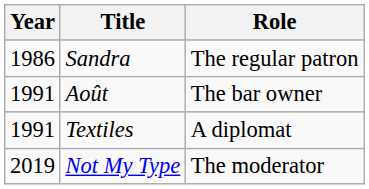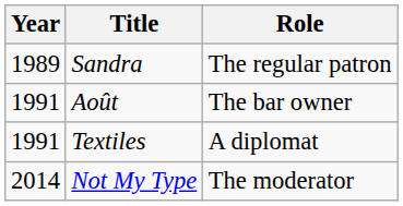 <table class="wikitable sortable">
 <tr>
 <th>Year</th>
 <th>Title</th>
 <th>Role</th>
 </tr>
 <tr>
-<td>1986</td>
+<td>1989</td>
 <td><em>Sandra</em></td>
 <td>The regular patron</td>
 </tr>
 <tr>
 <td>1991</td>
 <td><em>Août</em></td>
 <td>The bar owner</td>
 </tr>
 <tr>
 <td>1991</td>
 <td><em>Textiles</em></td>
 <td>A diplomat</td>
 </tr>
 <tr>
-<td>2019</td>
+<td>2014</td>
 <td><em><a href='#'>Not My Type</a></em></td>
 <td>The moderator</td>
 </tr>
 </table>
